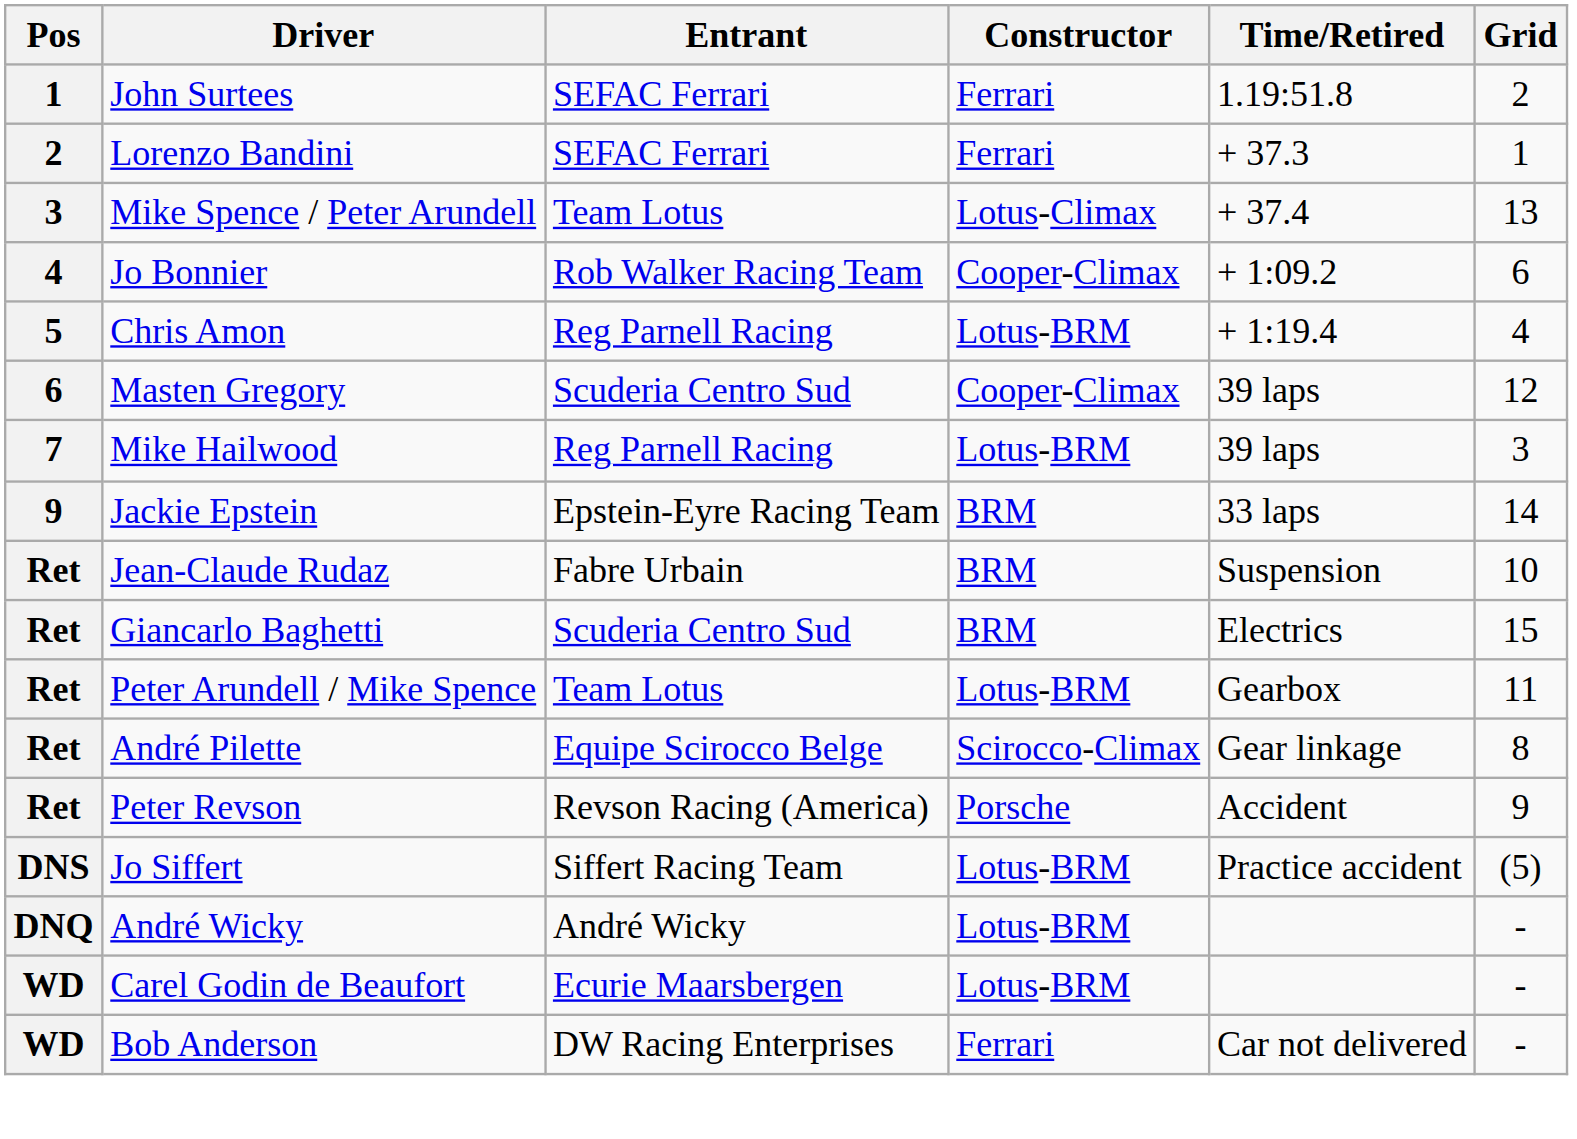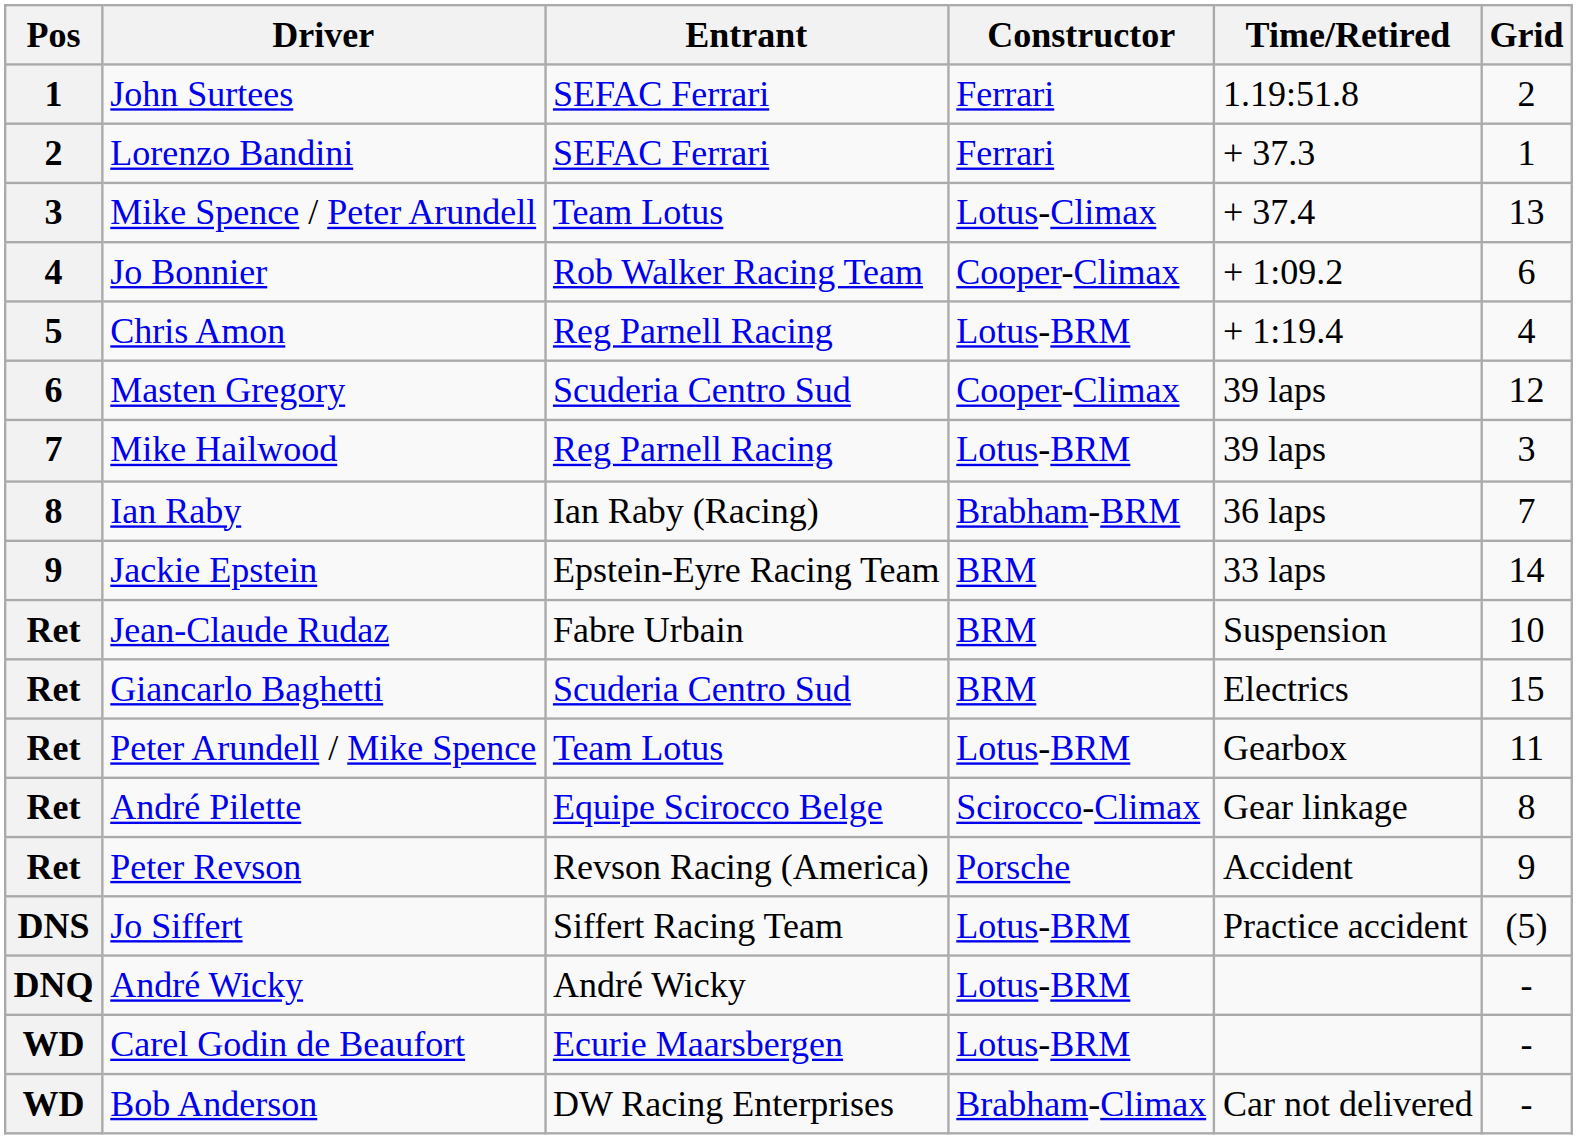 <table class="wikitable" style="font-size: 95%;">
 <tr>
 <th>Pos</th>
 <th>Driver</th>
 <th>Entrant</th>
 <th>Constructor</th>
 <th>Time/Retired</th>
 <th>Grid</th>
 </tr>
 <tr>
 <th>1</th>
 <td> <a href='#'>John Surtees</a></td>
 <td><a href='#'>SEFAC Ferrari</a></td>
 <td><a href='#'>Ferrari</a></td>
 <td>1.19:51.8</td>
 <td style="text-align:center">2</td>
 </tr>
 <tr>
 <th>2</th>
 <td> <a href='#'>Lorenzo Bandini</a></td>
 <td><a href='#'>SEFAC Ferrari</a></td>
 <td><a href='#'>Ferrari</a></td>
 <td>+ 37.3</td>
 <td style="text-align:center">1</td>
 </tr>
 <tr>
 <th>3</th>
 <td> <a href='#'>Mike Spence</a> / <a href='#'>Peter Arundell</a></td>
 <td><a href='#'>Team Lotus</a></td>
 <td><a href='#'>Lotus</a>-<a href='#'>Climax</a></td>
 <td>+ 37.4</td>
 <td style="text-align:center">13</td>
 </tr>
 <tr>
 <th>4</th>
 <td> <a href='#'>Jo Bonnier</a></td>
 <td><a href='#'>Rob Walker Racing Team</a></td>
 <td><a href='#'>Cooper</a>-<a href='#'>Climax</a></td>
 <td>+ 1:09.2</td>
 <td style="text-align:center">6</td>
 </tr>
 <tr>
 <th>5</th>
 <td> <a href='#'>Chris Amon</a></td>
 <td><a href='#'>Reg Parnell Racing</a></td>
 <td><a href='#'>Lotus</a>-<a href='#'>BRM</a></td>
 <td>+ 1:19.4</td>
 <td style="text-align:center">4</td>
 </tr>
 <tr>
 <th>6</th>
 <td> <a href='#'>Masten Gregory</a></td>
 <td><a href='#'>Scuderia Centro Sud</a></td>
 <td><a href='#'>Cooper</a>-<a href='#'>Climax</a></td>
 <td>39 laps</td>
 <td style="text-align:center">12</td>
 </tr>
 <tr>
 <th>7</th>
 <td> <a href='#'>Mike Hailwood</a></td>
 <td><a href='#'>Reg Parnell Racing</a></td>
 <td><a href='#'>Lotus</a>-<a href='#'>BRM</a></td>
 <td>39 laps</td>
 <td style="text-align:center">3</td>
+</tr>
+<tr>
+<th>8</th>
+<td> <a href='#'>Ian Raby</a></td>
+<td>Ian Raby (Racing)</td>
+<td><a href='#'>Brabham</a>-<a href='#'>BRM</a></td>
+<td>36 laps</td>
+<td style="text-align:center">7</td>
 </tr>
 <tr>
 <th>9</th>
 <td> <a href='#'>Jackie Epstein</a></td>
 <td>Epstein-Eyre Racing Team</td>
 <td><a href='#'>BRM</a></td>
 <td>33 laps</td>
 <td style="text-align:center">14</td>
 </tr>
 <tr>
 <th>Ret</th>
 <td> <a href='#'>Jean-Claude Rudaz</a></td>
 <td>Fabre Urbain</td>
 <td><a href='#'>BRM</a></td>
 <td>Suspension</td>
 <td style="text-align:center">10</td>
 </tr>
 <tr>
 <th>Ret</th>
 <td> <a href='#'>Giancarlo Baghetti</a></td>
 <td><a href='#'>Scuderia Centro Sud</a></td>
 <td><a href='#'>BRM</a></td>
 <td>Electrics</td>
 <td style="text-align:center">15</td>
 </tr>
 <tr>
 <th>Ret</th>
 <td> <a href='#'>Peter Arundell</a> / <a href='#'>Mike Spence</a></td>
 <td><a href='#'>Team Lotus</a></td>
 <td><a href='#'>Lotus</a>-<a href='#'>BRM</a></td>
 <td>Gearbox</td>
 <td style="text-align:center">11</td>
 </tr>
 <tr>
 <th>Ret</th>
 <td> <a href='#'>André Pilette</a></td>
 <td><a href='#'>Equipe Scirocco Belge</a></td>
 <td><a href='#'>Scirocco</a>-<a href='#'>Climax</a></td>
 <td>Gear linkage</td>
 <td style="text-align:center">8</td>
 </tr>
 <tr>
 <th>Ret</th>
 <td> <a href='#'>Peter Revson</a></td>
 <td>Revson Racing (America)</td>
 <td><a href='#'>Porsche</a></td>
 <td>Accident</td>
 <td style="text-align:center">9</td>
 </tr>
 <tr>
 <th>DNS</th>
 <td> <a href='#'>Jo Siffert</a></td>
 <td>Siffert Racing Team</td>
 <td><a href='#'>Lotus</a>-<a href='#'>BRM</a></td>
 <td>Practice accident</td>
 <td style="text-align:center">(5)</td>
 </tr>
 <tr>
 <th>DNQ</th>
 <td> <a href='#'>André Wicky</a></td>
 <td>André Wicky</td>
 <td><a href='#'>Lotus</a>-<a href='#'>BRM</a></td>
 <td></td>
 <td style="text-align:center">-</td>
 </tr>
 <tr>
 <th>WD</th>
 <td> <a href='#'>Carel Godin de Beaufort</a></td>
 <td><a href='#'>Ecurie Maarsbergen</a></td>
 <td><a href='#'>Lotus</a>-<a href='#'>BRM</a></td>
 <td></td>
 <td style="text-align:center">-</td>
 </tr>
 <tr>
 <th>WD</th>
 <td> <a href='#'>Bob Anderson</a></td>
 <td>DW Racing Enterprises</td>
-<td><a href='#'>Ferrari</a></td>
+<td><a href='#'>Brabham</a>-<a href='#'>Climax</a></td>
 <td>Car not delivered</td>
 <td style="text-align:center">-</td>
 </tr>
 </table>
